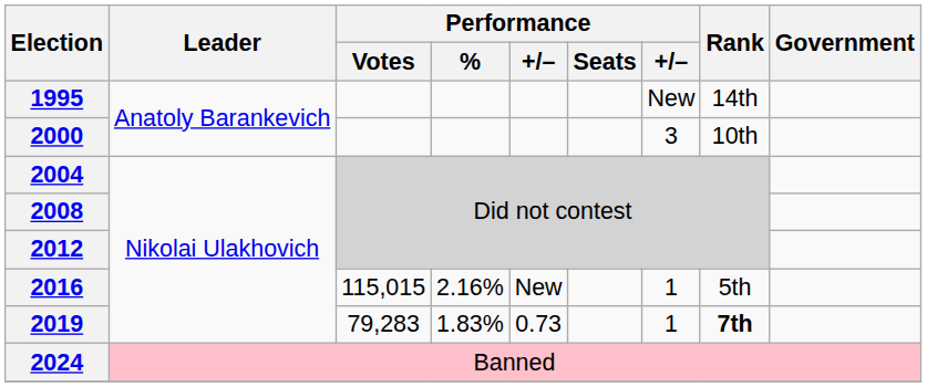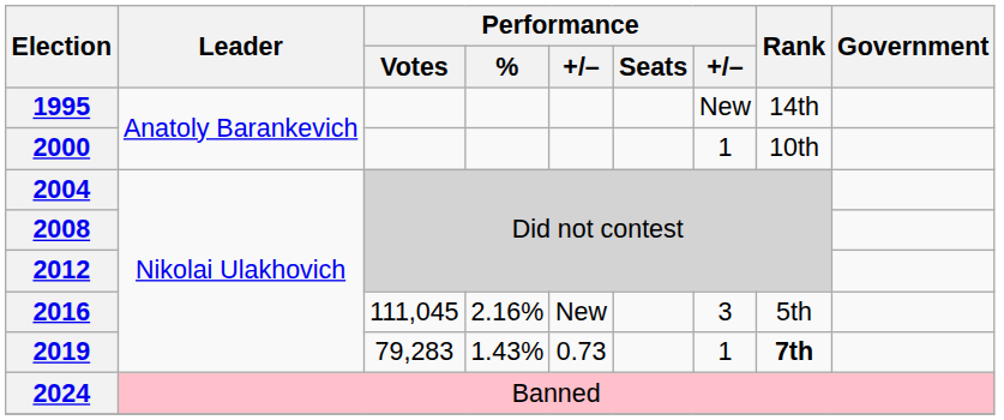 <table class=wikitable style=text-align:center>
 <tr>
 <th rowspan="2">Election</th>
 <th rowspan="2">Leader</th>
 <th colspan="5" scope="col">Performance</th>
 <th rowspan="2">Rank</th>
 <th rowspan="2">Government</th>
 </tr>
 <tr>
 <th>Votes</th>
 <th>%</th>
 <th>+/–</th>
 <th>Seats</th>
 <th>+/–</th>
 </tr>
 <tr>
 <th><a href='#'>1995</a></th>
 <td rowspan="2"><a href='#'>Anatoly Barankevich</a></td>
 <td></td>
 <td></td>
 <td></td>
 <td></td>
 <td>New</td>
 <td>14th</td>
 <td></td>
 </tr>
 <tr>
 <th><a href='#'>2000</a></th>
 <td></td>
 <td></td>
 <td></td>
 <td></td>
-<td> 3</td>
+<td> 1</td>
 <td> 10th</td>
 <td></td>
 </tr>
 <tr>
 <th><a href='#'>2004</a></th>
 <td rowspan="5"><a href='#'>Nikolai Ulakhovich</a></td>
 <td rowspan="3" colspan="6" style="background:lightgrey;">Did not contest</td>
 <td></td>
 </tr>
 <tr>
 <th><a href='#'>2008</a></th>
 <td></td>
 </tr>
 <tr>
 <th><a href='#'>2012</a></th>
 <td></td>
 </tr>
 <tr>
 <th><a href='#'>2016</a></th>
-<td>115,015</td>
+<td>111,045</td>
 <td>2.16%</td>
 <td>New</td>
 <td></td>
-<td> 1</td>
+<td> 3</td>
 <td> 5th</td>
 <td></td>
 </tr>
 <tr>
 <th><a href='#'>2019</a></th>
 <td>79,283</td>
-<td>1.83%</td>
+<td>1.43%</td>
 <td> 0.73</td>
 <td></td>
 <td> 1</td>
 <td><strong> 7th</strong></td>
 <td></td>
 </tr>
 <tr>
 <th><a href='#'>2024</a></th>
 <td colspan=8 style="background:pink;">Banned</td>
 </tr>
 <tr>
 </tr>
 </table>
